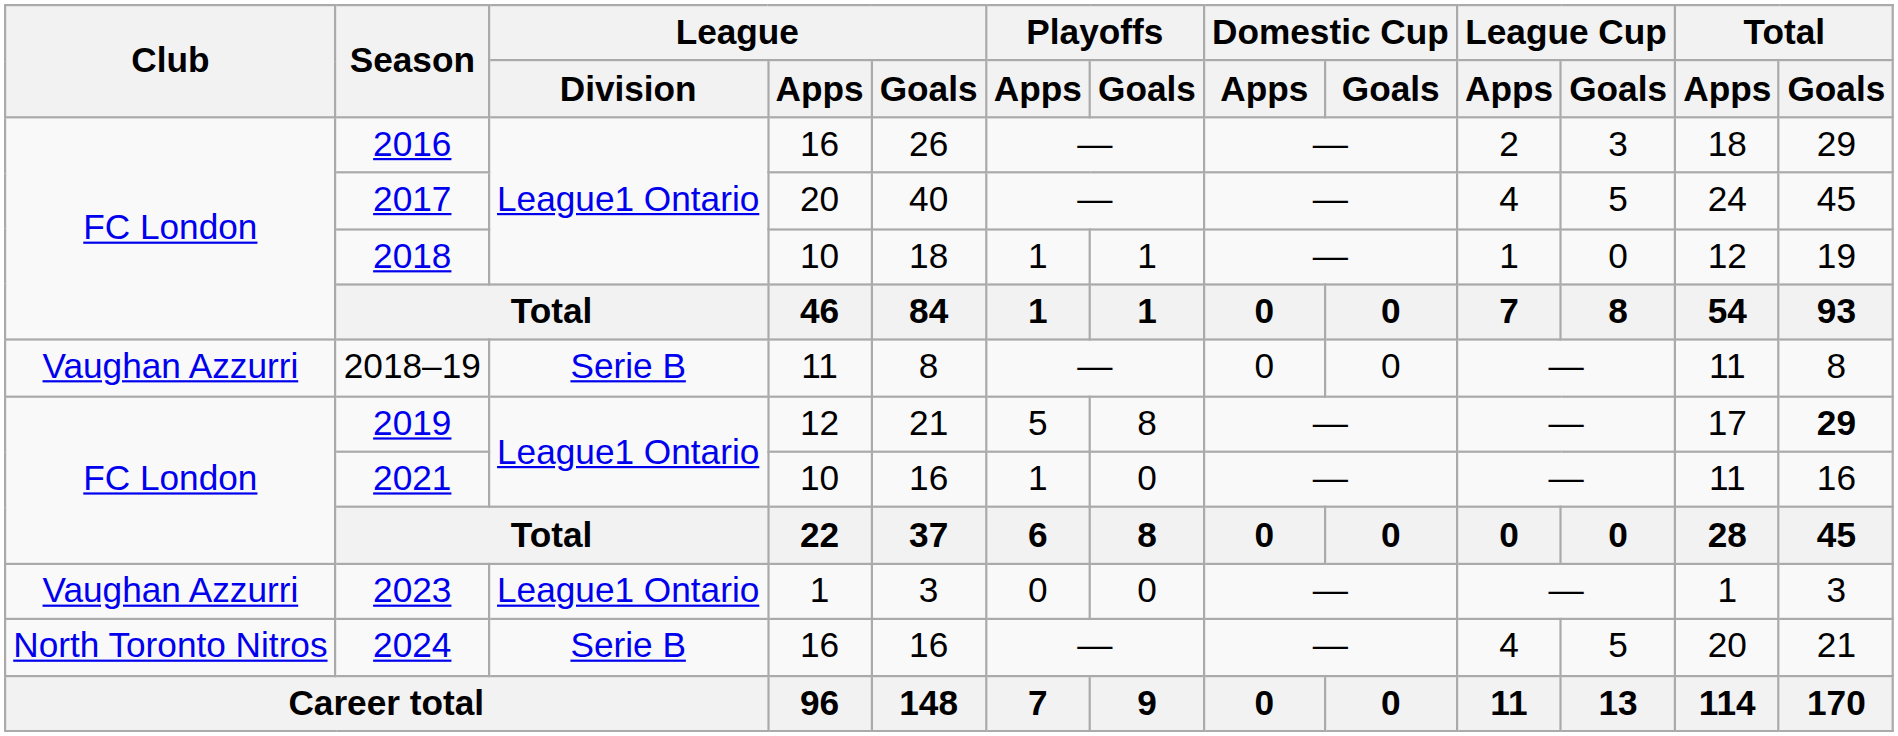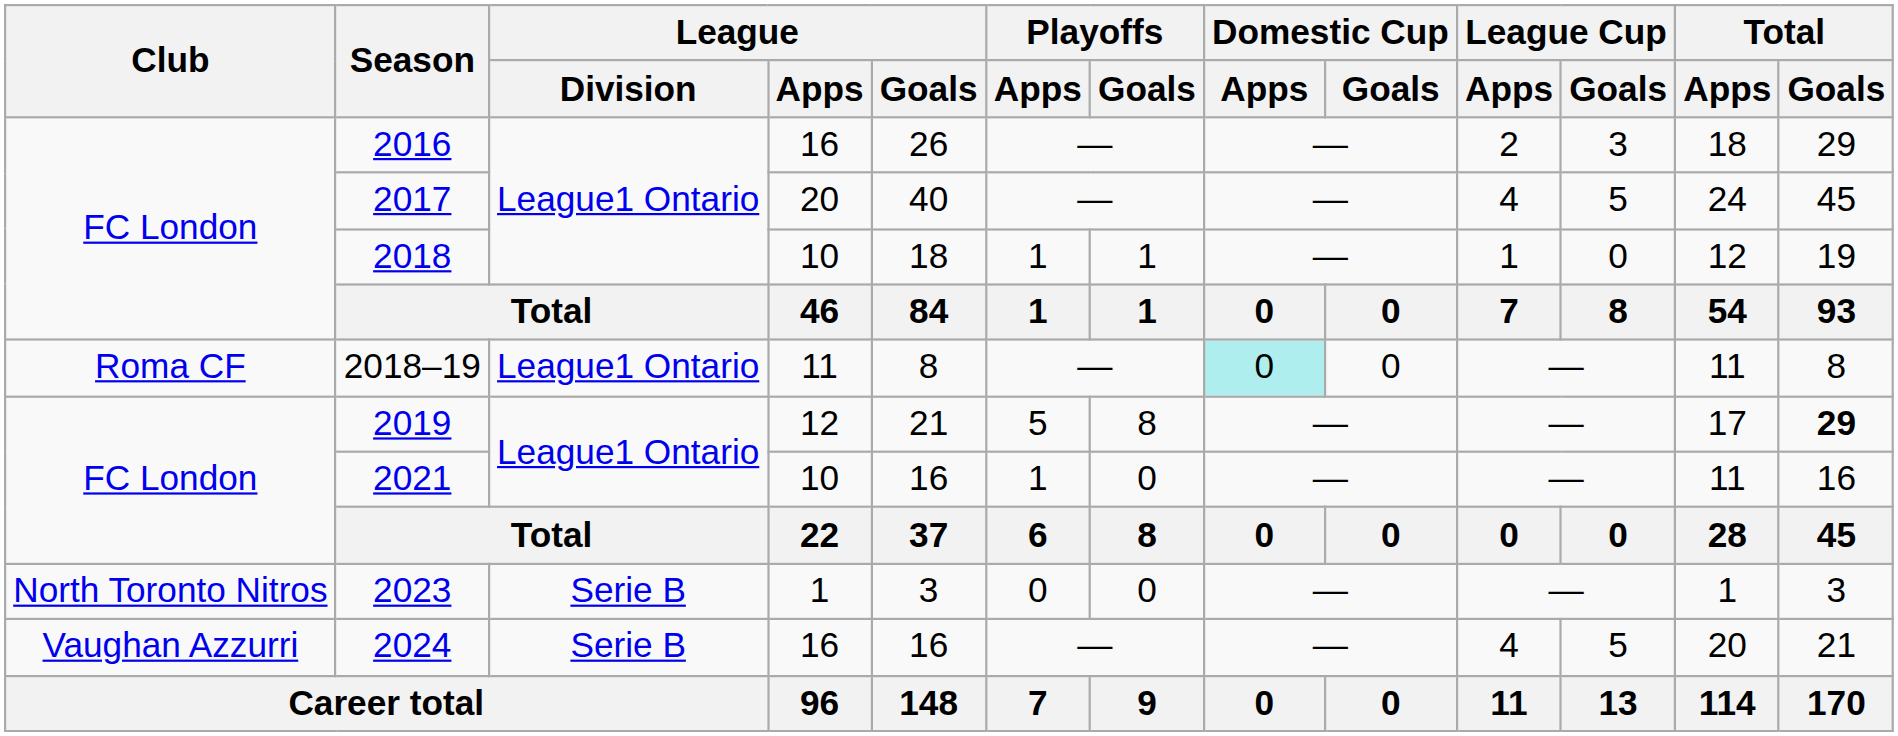 <table class="wikitable" style="text-align: center;">
 <tr>
 <th rowspan="2">Club</th>
 <th rowspan="2">Season</th>
 <th colspan="3">League</th>
 <th colspan="2">Playoffs</th>
 <th colspan="2">Domestic Cup</th>
 <th colspan="2">League Cup</th>
 <th colspan="2">Total</th>
 </tr>
 <tr>
 <th>Division</th>
 <th>Apps</th>
 <th>Goals</th>
 <th>Apps</th>
 <th>Goals</th>
 <th>Apps</th>
 <th>Goals</th>
 <th>Apps</th>
 <th>Goals</th>
 <th>Apps</th>
 <th>Goals</th>
 </tr>
 <tr>
 <td rowspan="4"><a href='#'>FC London</a></td>
 <td><a href='#'>2016</a></td>
 <td rowspan="3"><a href='#'>League1 Ontario</a></td>
 <td>16</td>
 <td>26</td>
 <td colspan="2">—</td>
 <td colspan="2">—</td>
 <td>2</td>
 <td>3</td>
 <td>18</td>
 <td>29</td>
 </tr>
 <tr>
 <td><a href='#'>2017</a></td>
 <td>20</td>
 <td>40</td>
 <td colspan="2">—</td>
 <td colspan="2">—</td>
 <td>4</td>
 <td>5</td>
 <td>24</td>
 <td>45</td>
 </tr>
 <tr>
 <td><a href='#'>2018</a></td>
 <td>10</td>
 <td>18</td>
 <td>1</td>
 <td>1</td>
 <td colspan="2">—</td>
 <td>1</td>
 <td>0</td>
 <td>12</td>
 <td>19</td>
 </tr>
 <tr>
 <th colspan="2">Total</th>
 <th>46</th>
 <th>84</th>
 <th>1</th>
 <th>1</th>
 <th>0</th>
 <th>0</th>
 <th>7</th>
 <th>8</th>
 <th>54</th>
 <th>93</th>
 </tr>
 <tr>
-<td><a href='#'>Vaughan Azzurri</a></td>
+<td><a href='#'>Roma CF</a></td>
 <td>2018–19</td>
-<td><a href='#'>Serie B</a></td>
+<td><a href='#'>League1 Ontario</a></td>
 <td>11</td>
 <td>8</td>
 <td colspan="2">—</td>
-<td>0</td>
+<td style="background: paleturquoise;">0</td>
 <td>0</td>
 <td colspan="2">—</td>
 <td>11</td>
 <td>8</td>
 </tr>
 <tr>
 <td rowspan="3"><a href='#'>FC London</a></td>
 <td><a href='#'>2019</a></td>
 <td rowspan="2"><a href='#'>League1 Ontario</a></td>
 <td>12</td>
 <td>21</td>
 <td>5</td>
 <td>8</td>
 <td colspan="2">—</td>
 <td colspan="2">—</td>
 <td>17</td>
 <td><strong>29</strong></td>
 </tr>
 <tr>
 <td><a href='#'>2021</a></td>
 <td>10</td>
 <td>16</td>
 <td>1</td>
 <td>0</td>
 <td colspan="2">—</td>
 <td colspan="2">—</td>
 <td>11</td>
 <td>16</td>
 </tr>
 <tr>
 <th colspan="2">Total</th>
 <th>22</th>
 <th>37</th>
 <th>6</th>
 <th>8</th>
 <th>0</th>
 <th>0</th>
 <th>0</th>
 <th>0</th>
 <th>28</th>
 <th>45</th>
 </tr>
 <tr>
-<td><a href='#'>Vaughan Azzurri</a></td>
+<td><a href='#'>North Toronto Nitros</a></td>
 <td><a href='#'>2023</a></td>
-<td><a href='#'>League1 Ontario</a></td>
+<td><a href='#'>Serie B</a></td>
 <td>1</td>
 <td>3</td>
 <td>0</td>
 <td>0</td>
 <td colspan="2">—</td>
 <td colspan="2">—</td>
 <td>1</td>
 <td>3</td>
 </tr>
 <tr>
-<td><a href='#'>North Toronto Nitros</a></td>
+<td><a href='#'>Vaughan Azzurri</a></td>
 <td><a href='#'>2024</a></td>
 <td><a href='#'>Serie B</a></td>
 <td>16</td>
 <td>16</td>
 <td colspan="2">—</td>
 <td colspan="2">—</td>
 <td>4</td>
 <td>5</td>
 <td>20</td>
 <td>21</td>
 </tr>
 <tr>
 <th colspan="3">Career total</th>
 <th>96</th>
 <th>148</th>
 <th>7</th>
 <th>9</th>
 <th>0</th>
 <th>0</th>
 <th>11</th>
 <th>13</th>
 <th>114</th>
 <th>170</th>
 </tr>
 </table>
